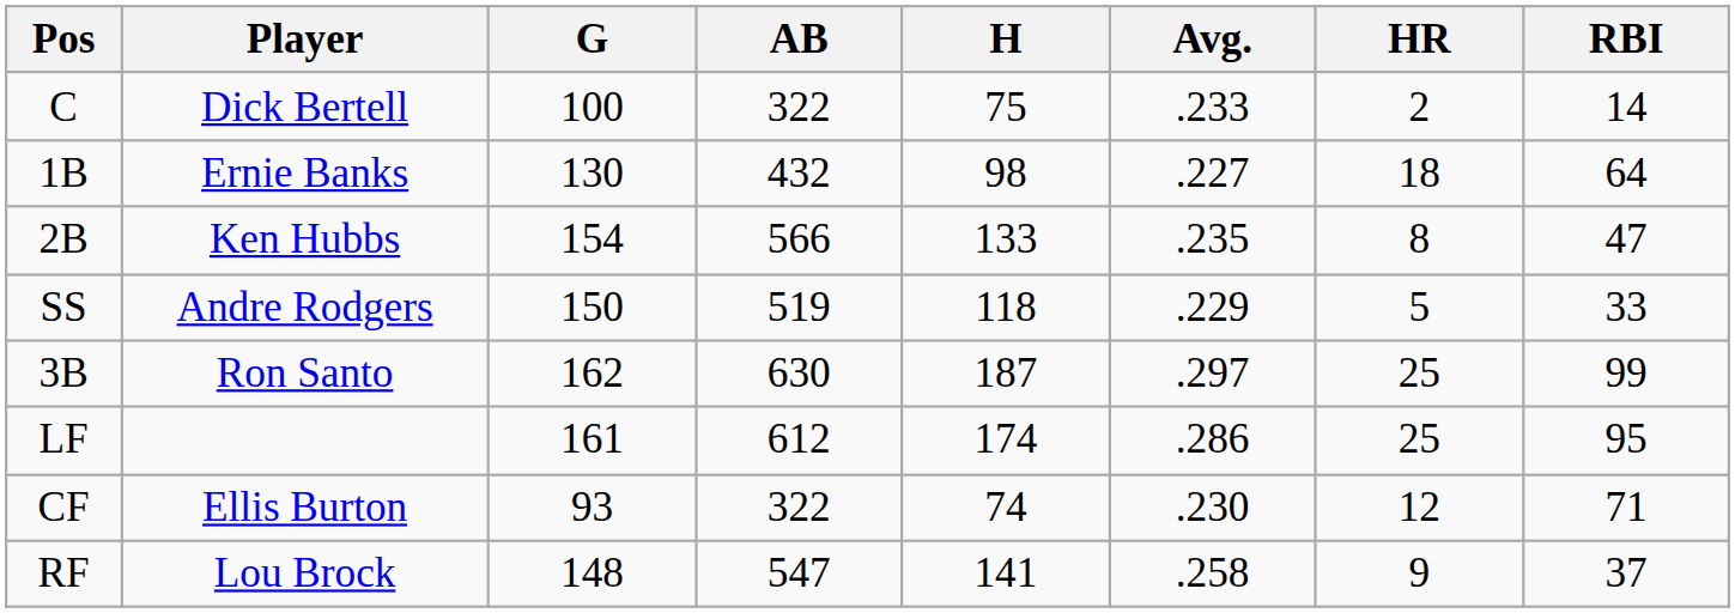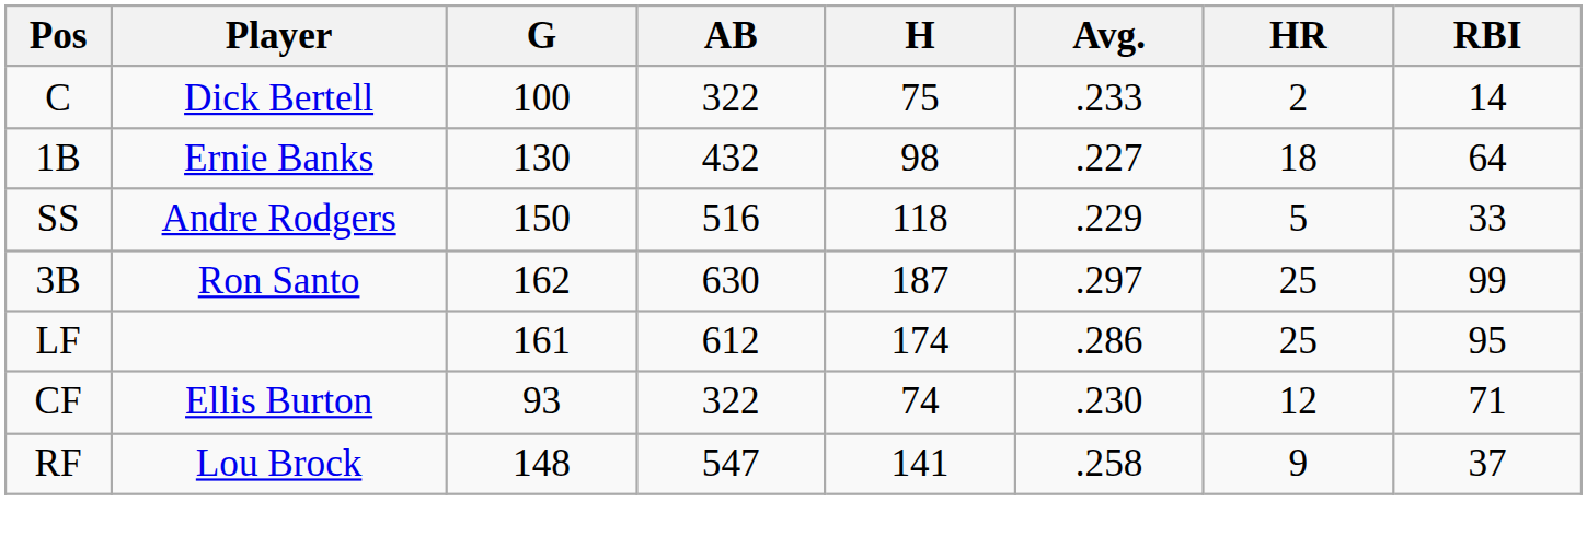 <table class="wikitable sortable">
 <tr>
 <th bgcolor="#DDDDFF" width="5%">Pos</th>
 <th bgcolor="#DDDDFF" width="16%">Player</th>
 <th bgcolor="#DDDDFF" width="9%">G</th>
 <th bgcolor="#DDDDFF" width="9%">AB</th>
 <th bgcolor="#DDDDFF" width="9%">H</th>
 <th bgcolor="#DDDDFF" width="9%">Avg.</th>
 <th bgcolor="#DDDDFF" width="9%">HR</th>
 <th bgcolor="#DDDDFF" width="9%">RBI</th>
 </tr>
 <tr align="center">
 <td>C</td>
 <td><a href='#'>Dick Bertell</a></td>
 <td>100</td>
 <td>322</td>
 <td>75</td>
 <td>.233</td>
 <td>2</td>
 <td>14</td>
 </tr>
 <tr align="center">
 <td>1B</td>
 <td><a href='#'>Ernie Banks</a></td>
 <td>130</td>
 <td>432</td>
 <td>98</td>
 <td>.227</td>
 <td>18</td>
 <td>64</td>
 </tr>
 <tr align="center">
-<td>2B</td>
-<td><a href='#'>Ken Hubbs</a></td>
-<td>154</td>
-<td>566</td>
-<td>133</td>
-<td>.235</td>
-<td>8</td>
-<td>47</td>
-</tr>
-<tr align="center">
 <td>SS</td>
 <td><a href='#'>Andre Rodgers</a></td>
 <td>150</td>
-<td>519</td>
+<td>516</td>
 <td>118</td>
 <td>.229</td>
 <td>5</td>
 <td>33</td>
 </tr>
 <tr align="center">
 <td>3B</td>
 <td><a href='#'>Ron Santo</a></td>
 <td>162</td>
 <td>630</td>
 <td>187</td>
 <td>.297</td>
 <td>25</td>
 <td>99</td>
 </tr>
 <tr align="center">
 <td>LF</td>
 <td></td>
 <td>161</td>
 <td>612</td>
 <td>174</td>
 <td>.286</td>
 <td>25</td>
 <td>95</td>
 </tr>
 <tr align="center">
 <td>CF</td>
 <td><a href='#'>Ellis Burton</a></td>
 <td>93</td>
 <td>322</td>
 <td>74</td>
 <td>.230</td>
 <td>12</td>
 <td>71</td>
 </tr>
 <tr align="center">
 <td>RF</td>
 <td><a href='#'>Lou Brock</a></td>
 <td>148</td>
 <td>547</td>
 <td>141</td>
 <td>.258</td>
 <td>9</td>
 <td>37</td>
 </tr>
 </table>
